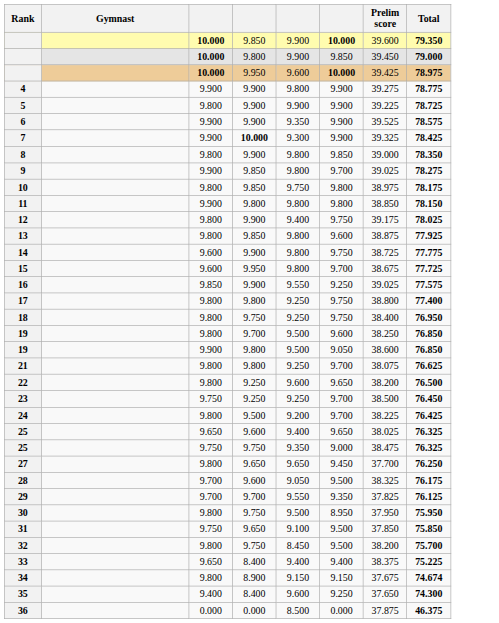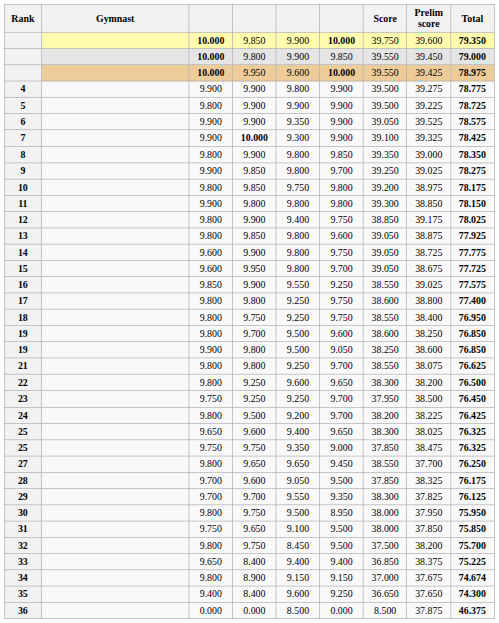 <table class="wikitable sortable" style="text-align:center; font-size:95%">
 <tr>
 <th scope="col" style="width:50px;">Rank</th>
 <th scope="col" style="width:220px;">Gymnast</th>
 <th scope="col" style="width:60px;"></th>
 <th scope="col" style="width:60px;"></th>
 <th scope="col" style="width:60px;"></th>
 <th scope="col" style="width:60px;"></th>
+<th scope="col" style="width:60px;">Score</th>
 <th scope="col" style="width:60px;">Prelim score</th>
 <th scope="col" style="width:60px;">Total</th>
 </tr>
 <tr style="background:#fffcaf;">
 <th scope=row style="text-align:center"></th>
 <td align=left></td>
 <td><strong>10.000</strong></td>
 <td>9.850</td>
 <td>9.900</td>
 <td><strong>10.000</strong></td>
+<td>39.750</td>
 <td>39.600</td>
 <td><strong>79.350</strong></td>
 </tr>
 <tr style="background:#e5e5e5;">
 <th scope=row style="text-align:center"></th>
 <td align=left></td>
 <td><strong>10.000</strong></td>
 <td>9.800</td>
 <td>9.900</td>
 <td>9.850</td>
+<td>39.550</td>
 <td>39.450</td>
 <td><strong>79.000</strong></td>
 </tr>
 <tr style="background:#ec9;">
 <th scope=row style="text-align:center"></th>
 <td align=left></td>
 <td><strong>10.000</strong></td>
 <td>9.950</td>
 <td>9.600</td>
 <td><strong>10.000</strong></td>
+<td>39.550</td>
 <td>39.425</td>
 <td><strong>78.975</strong></td>
 </tr>
 <tr>
 <th scope=row style="text-align:center">4</th>
 <td align=left></td>
 <td>9.900</td>
 <td>9.900</td>
 <td>9.800</td>
 <td>9.900</td>
+<td>39.500</td>
 <td>39.275</td>
 <td><strong>78.775</strong></td>
 </tr>
 <tr>
 <th scope=row style="text-align:center">5</th>
 <td align=left></td>
 <td>9.800</td>
 <td>9.900</td>
 <td>9.900</td>
 <td>9.900</td>
+<td>39.500</td>
 <td>39.225</td>
 <td><strong>78.725</strong></td>
 </tr>
 <tr>
 <th scope=row style="text-align:center">6</th>
 <td align=left></td>
 <td>9.900</td>
 <td>9.900</td>
 <td>9.350</td>
 <td>9.900</td>
+<td>39.050</td>
 <td>39.525</td>
 <td><strong>78.575</strong></td>
 </tr>
 <tr>
 <th scope=row style="text-align:center">7</th>
 <td align=left></td>
 <td>9.900</td>
 <td><strong>10.000</strong></td>
 <td>9.300</td>
 <td>9.900</td>
+<td>39.100</td>
 <td>39.325</td>
 <td><strong>78.425</strong></td>
 </tr>
 <tr>
 <th scope=row style="text-align:center">8</th>
 <td align=left></td>
 <td>9.800</td>
 <td>9.900</td>
 <td>9.800</td>
 <td>9.850</td>
+<td>39.350</td>
 <td>39.000</td>
 <td><strong>78.350</strong></td>
 </tr>
 <tr>
 <th scope=row style="text-align:center">9</th>
 <td align=left></td>
 <td>9.900</td>
 <td>9.850</td>
 <td>9.800</td>
 <td>9.700</td>
+<td>39.250</td>
 <td>39.025</td>
 <td><strong>78.275</strong></td>
 </tr>
 <tr>
 <th scope=row style="text-align:center">10</th>
 <td align=left></td>
 <td>9.800</td>
 <td>9.850</td>
 <td>9.750</td>
 <td>9.800</td>
+<td>39.200</td>
 <td>38.975</td>
 <td><strong>78.175</strong></td>
 </tr>
 <tr>
 <th scope=row style="text-align:center">11</th>
 <td align=left></td>
 <td>9.900</td>
 <td>9.800</td>
 <td>9.800</td>
 <td>9.800</td>
+<td>39.300</td>
 <td>38.850</td>
 <td><strong>78.150</strong></td>
 </tr>
 <tr>
 <th scope=row style="text-align:center">12</th>
 <td align=left></td>
 <td>9.800</td>
 <td>9.900</td>
 <td>9.400</td>
 <td>9.750</td>
+<td>38.850</td>
 <td>39.175</td>
 <td><strong>78.025</strong></td>
 </tr>
 <tr>
 <th scope=row style="text-align:center">13</th>
 <td align=left></td>
 <td>9.800</td>
 <td>9.850</td>
 <td>9.800</td>
 <td>9.600</td>
+<td>39.050</td>
 <td>38.875</td>
 <td><strong>77.925</strong></td>
 </tr>
 <tr>
 <th scope=row style="text-align:center">14</th>
 <td align=left></td>
 <td>9.600</td>
 <td>9.900</td>
 <td>9.800</td>
 <td>9.750</td>
+<td>39.050</td>
 <td>38.725</td>
 <td><strong>77.775</strong></td>
 </tr>
 <tr>
 <th scope=row style="text-align:center">15</th>
 <td align=left></td>
 <td>9.600</td>
 <td>9.950</td>
 <td>9.800</td>
 <td>9.700</td>
+<td>39.050</td>
 <td>38.675</td>
 <td><strong>77.725</strong></td>
 </tr>
 <tr>
 <th scope=row style="text-align:center">16</th>
 <td align=left></td>
 <td>9.850</td>
 <td>9.900</td>
 <td>9.550</td>
 <td>9.250</td>
+<td>38.550</td>
 <td>39.025</td>
 <td><strong>77.575</strong></td>
 </tr>
 <tr>
 <th scope=row style="text-align:center">17</th>
 <td align=left></td>
 <td>9.800</td>
 <td>9.800</td>
 <td>9.250</td>
 <td>9.750</td>
+<td>38.600</td>
 <td>38.800</td>
 <td><strong>77.400</strong></td>
 </tr>
 <tr>
 <th scope=row style="text-align:center">18</th>
 <td align=left></td>
 <td>9.800</td>
 <td>9.750</td>
 <td>9.250</td>
 <td>9.750</td>
+<td>38.550</td>
 <td>38.400</td>
 <td><strong>76.950</strong></td>
 </tr>
 <tr>
 <th scope=row style="text-align:center">19</th>
 <td align=left></td>
 <td>9.800</td>
 <td>9.700</td>
 <td>9.500</td>
 <td>9.600</td>
+<td>38.600</td>
 <td>38.250</td>
 <td><strong>76.850</strong></td>
 </tr>
 <tr>
 <th scope=row style="text-align:center">19</th>
 <td align=left></td>
 <td>9.900</td>
 <td>9.800</td>
 <td>9.500</td>
 <td>9.050</td>
+<td>38.250</td>
 <td>38.600</td>
 <td><strong>76.850</strong></td>
 </tr>
 <tr>
 <th scope=row style="text-align:center">21</th>
 <td align=left></td>
 <td>9.800</td>
 <td>9.800</td>
 <td>9.250</td>
 <td>9.700</td>
+<td>38.550</td>
 <td>38.075</td>
 <td><strong>76.625</strong></td>
 </tr>
 <tr>
 <th scope=row style="text-align:center">22</th>
 <td align=left></td>
 <td>9.800</td>
 <td>9.250</td>
 <td>9.600</td>
 <td>9.650</td>
+<td>38.300</td>
 <td>38.200</td>
 <td><strong>76.500</strong></td>
 </tr>
 <tr>
 <th scope=row style="text-align:center">23</th>
 <td align=left></td>
 <td>9.750</td>
 <td>9.250</td>
 <td>9.250</td>
 <td>9.700</td>
+<td>37.950</td>
 <td>38.500</td>
 <td><strong>76.450</strong></td>
 </tr>
 <tr>
 <th scope=row style="text-align:center">24</th>
 <td align=left></td>
 <td>9.800</td>
 <td>9.500</td>
 <td>9.200</td>
 <td>9.700</td>
+<td>38.200</td>
 <td>38.225</td>
 <td><strong>76.425</strong></td>
 </tr>
 <tr>
 <th scope=row style="text-align:center">25</th>
 <td align=left></td>
 <td>9.650</td>
 <td>9.600</td>
 <td>9.400</td>
 <td>9.650</td>
+<td>38.300</td>
 <td>38.025</td>
 <td><strong>76.325</strong></td>
 </tr>
 <tr>
 <th scope=row style="text-align:center">25</th>
 <td align=left></td>
 <td>9.750</td>
 <td>9.750</td>
 <td>9.350</td>
 <td>9.000</td>
+<td>37.850</td>
 <td>38.475</td>
 <td><strong>76.325</strong></td>
 </tr>
 <tr>
 <th scope=row style="text-align:center">27</th>
 <td align=left></td>
 <td>9.800</td>
 <td>9.650</td>
 <td>9.650</td>
 <td>9.450</td>
+<td>38.550</td>
 <td>37.700</td>
 <td><strong>76.250</strong></td>
 </tr>
 <tr>
 <th scope=row style="text-align:center">28</th>
 <td align=left></td>
 <td>9.700</td>
 <td>9.600</td>
 <td>9.050</td>
 <td>9.500</td>
+<td>37.850</td>
 <td>38.325</td>
 <td><strong>76.175</strong></td>
 </tr>
 <tr>
 <th scope=row style="text-align:center">29</th>
 <td align=left></td>
 <td>9.700</td>
 <td>9.700</td>
 <td>9.550</td>
 <td>9.350</td>
+<td>38.300</td>
 <td>37.825</td>
 <td><strong>76.125</strong></td>
 </tr>
 <tr>
 <th scope=row style="text-align:center">30</th>
 <td align=left></td>
 <td>9.800</td>
 <td>9.750</td>
 <td>9.500</td>
 <td>8.950</td>
+<td>38.000</td>
 <td>37.950</td>
 <td><strong>75.950</strong></td>
 </tr>
 <tr>
 <th scope=row style="text-align:center">31</th>
 <td align=left></td>
 <td>9.750</td>
 <td>9.650</td>
 <td>9.100</td>
 <td>9.500</td>
+<td>38.000</td>
 <td>37.850</td>
 <td><strong>75.850</strong></td>
 </tr>
 <tr>
 <th scope=row style="text-align:center">32</th>
 <td align=left></td>
 <td>9.800</td>
 <td>9.750</td>
 <td>8.450</td>
 <td>9.500</td>
+<td>37.500</td>
 <td>38.200</td>
 <td><strong>75.700</strong></td>
 </tr>
 <tr>
 <th scope=row style="text-align:center">33</th>
 <td align=left></td>
 <td>9.650</td>
 <td>8.400</td>
 <td>9.400</td>
 <td>9.400</td>
+<td>36.850</td>
 <td>38.375</td>
 <td><strong>75.225</strong></td>
 </tr>
 <tr>
 <th scope=row style="text-align:center">34</th>
 <td align=left></td>
 <td>9.800</td>
 <td>8.900</td>
 <td>9.150</td>
 <td>9.150</td>
+<td>37.000</td>
 <td>37.675</td>
 <td><strong>74.674</strong></td>
 </tr>
 <tr>
 <th scope=row style="text-align:center">35</th>
 <td align=left></td>
 <td>9.400</td>
 <td>8.400</td>
 <td>9.600</td>
 <td>9.250</td>
+<td>36.650</td>
 <td>37.650</td>
 <td><strong>74.300</strong></td>
 </tr>
 <tr>
 <th scope=row style="text-align:center">36</th>
 <td align=left></td>
 <td>0.000</td>
 <td>0.000</td>
 <td>8.500</td>
 <td>0.000</td>
+<td>8.500</td>
 <td>37.875</td>
 <td><strong>46.375</strong></td>
 </tr>
 </table>
